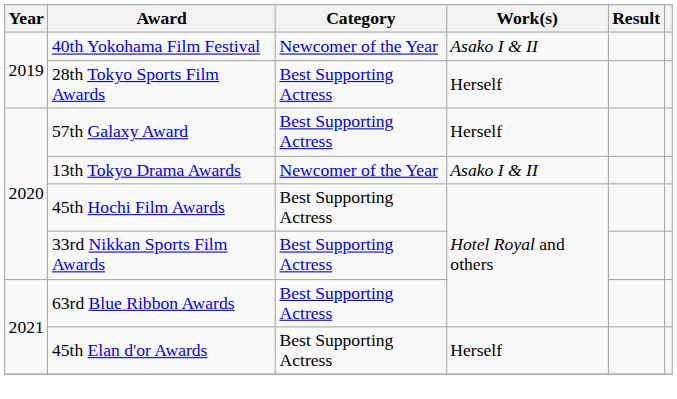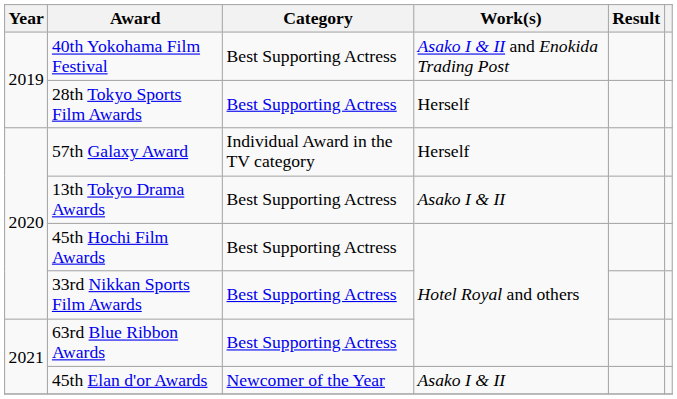 <table class="wikitable sortable">
 <tr>
 <th>Year</th>
 <th>Award</th>
 <th>Category</th>
 <th>Work(s)</th>
 <th>Result</th>
 <th class="unsortable"></th>
 </tr>
 <tr>
 <td rowspan="2">2019</td>
 <td><a href='#'>40th Yokohama Film Festival</a></td>
-<td><a href='#'>Newcomer of the Year</a></td>
-<td><em>Asako I & II</em></td>
+<td>Best Supporting Actress</td>
+<td><em><a href='#'>Asako I & II</a></em> and <em>Enokida Trading Post</em></td>
 <td></td>
 <td></td>
 </tr>
 <tr>
 <td>28th <a href='#'>Tokyo Sports Film Awards</a></td>
 <td><a href='#'>Best Supporting Actress</a></td>
 <td>Herself</td>
 <td></td>
 <td></td>
 </tr>
 <tr>
 <td rowspan="4">2020</td>
 <td>57th <a href='#'>Galaxy Award</a></td>
-<td><a href='#'>Best Supporting Actress</a></td>
+<td>Individual Award in the TV category</td>
 <td>Herself</td>
 <td></td>
 <td></td>
 </tr>
 <tr>
 <td>13th <a href='#'>Tokyo Drama Awards</a></td>
-<td><a href='#'>Newcomer of the Year</a></td>
+<td>Best Supporting Actress</td>
 <td><em>Asako I & II</em></td>
 <td></td>
 <td></td>
 </tr>
 <tr>
 <td>45th <a href='#'>Hochi Film Awards</a></td>
 <td>Best Supporting Actress</td>
 <td rowspan="3"><em>Hotel Royal</em> and others</td>
 <td></td>
 <td></td>
 </tr>
 <tr>
 <td>33rd <a href='#'>Nikkan Sports Film Awards</a></td>
 <td><a href='#'>Best Supporting Actress</a></td>
 <td></td>
 <td></td>
 </tr>
 <tr>
 <td rowspan="2">2021</td>
 <td>63rd <a href='#'>Blue Ribbon Awards</a></td>
 <td><a href='#'>Best Supporting Actress</a></td>
 <td></td>
 <td></td>
 </tr>
 <tr>
 <td>45th <a href='#'>Elan d'or Awards</a></td>
-<td>Best Supporting Actress</td>
-<td>Herself</td>
+<td><a href='#'>Newcomer of the Year</a></td>
+<td><em>Asako I & II</em></td>
 <td></td>
 <td></td>
 </tr>
 <tr>
 </tr>
 </table>
